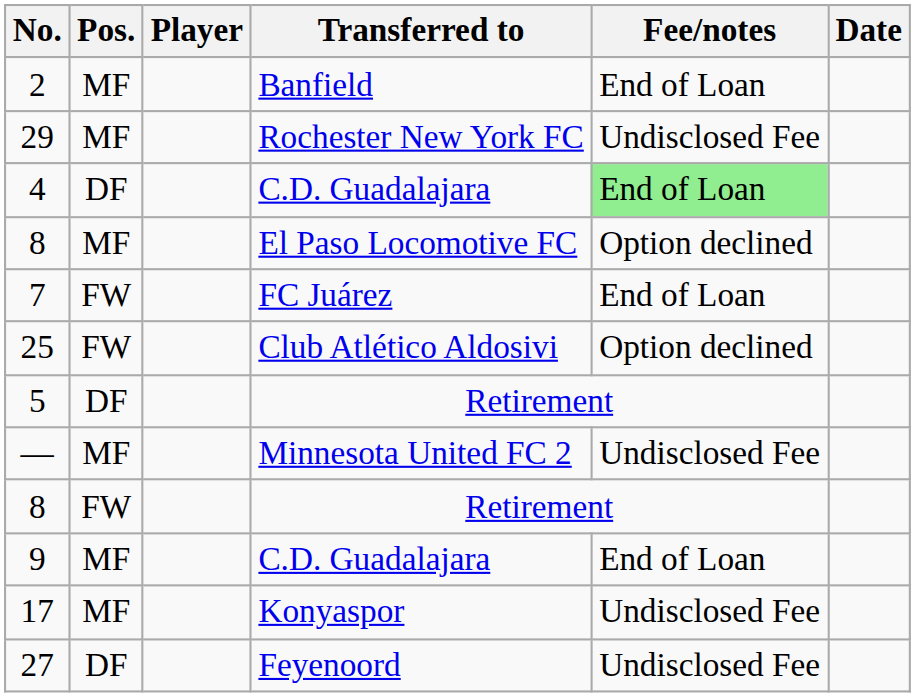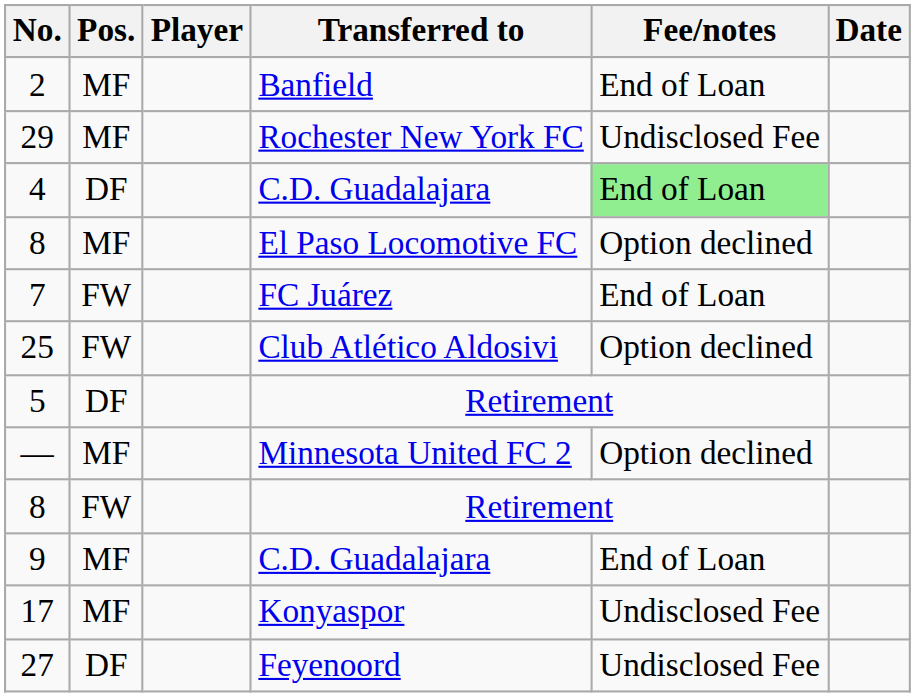 <table class="wikitable sortable">
 <tr>
 <th>No.</th>
 <th><strong>Pos.</strong></th>
 <th><strong>Player</strong></th>
 <th><strong>Transferred to</strong></th>
 <th><strong>Fee/notes</strong></th>
 <th><strong>Date</strong></th>
 </tr>
 <tr>
 <td align="center">2</td>
 <td align="center">MF</td>
 <td></td>
 <td> <a href='#'>Banfield</a></td>
 <td>End of Loan</td>
 <td></td>
 </tr>
 <tr>
 <td align="center">29</td>
 <td align="center">MF</td>
 <td></td>
 <td> <a href='#'>Rochester New York FC</a></td>
 <td>Undisclosed Fee</td>
 <td></td>
 </tr>
 <tr>
 <td align="center">4</td>
 <td align="center">DF</td>
 <td></td>
 <td> <a href='#'>C.D. Guadalajara</a></td>
 <td style="background: lightgreen;">End of Loan</td>
 <td></td>
 </tr>
 <tr>
 <td align="center">8</td>
 <td align="center">MF</td>
 <td></td>
 <td> <a href='#'>El Paso Locomotive FC</a></td>
 <td>Option declined</td>
 <td></td>
 </tr>
 <tr>
 <td align="center">7</td>
 <td align="center">FW</td>
 <td></td>
 <td> <a href='#'>FC Juárez</a></td>
 <td>End of Loan</td>
 <td></td>
 </tr>
 <tr>
 <td align="center">25</td>
 <td align="center">FW</td>
 <td></td>
 <td> <a href='#'>Club Atlético Aldosivi</a></td>
 <td>Option declined</td>
 <td></td>
 </tr>
 <tr>
 <td align="center">5</td>
 <td align="center">DF</td>
 <td></td>
 <td colspan="2" align="center"><a href='#'>Retirement</a></td>
 <td></td>
 </tr>
 <tr>
 <td align="center">—</td>
 <td align="center">MF</td>
 <td></td>
 <td> <a href='#'>Minnesota United FC 2</a></td>
-<td>Undisclosed Fee</td>
+<td>Option declined</td>
 <td></td>
 </tr>
 <tr>
 <td align="center">8</td>
 <td align="center">FW</td>
 <td></td>
 <td colspan="2" align="center"><a href='#'>Retirement</a></td>
 <td></td>
 </tr>
 <tr>
 <td align="center">9</td>
 <td align="center">MF</td>
 <td></td>
 <td> <a href='#'>C.D. Guadalajara</a></td>
 <td>End of Loan</td>
 <td></td>
 </tr>
 <tr>
 <td align="center">17</td>
 <td align="center">MF</td>
 <td></td>
 <td> <a href='#'>Konyaspor</a></td>
 <td>Undisclosed Fee</td>
 <td></td>
 </tr>
 <tr>
 <td align="center">27</td>
 <td align="center">DF</td>
 <td></td>
 <td> <a href='#'>Feyenoord</a></td>
 <td>Undisclosed Fee</td>
 <td></td>
 </tr>
 </table>
